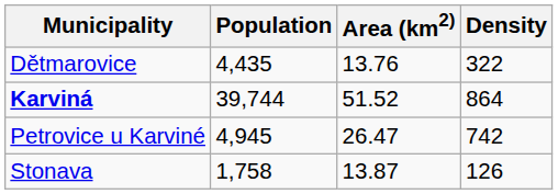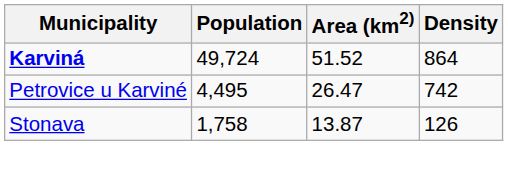 <table class="wikitable sortable">
 <tr>
 <th>Municipality</th>
 <th>Population</th>
 <th>Area (km<sup>2)</sup></th>
 <th>Density</th>
 </tr>
 <tr>
-<td><a href='#'>Dětmarovice</a></td>
-<td>4,435</td>
-<td>13.76</td>
-<td>322</td>
-</tr>
-<tr>
 <td><strong><a href='#'>Karviná</a></strong></td>
-<td>39,744</td>
+<td>49,724</td>
 <td>51.52</td>
 <td>864</td>
 </tr>
 <tr>
 <td><a href='#'>Petrovice u Karviné</a></td>
-<td>4,945</td>
+<td>4,495</td>
 <td>26.47</td>
 <td>742</td>
 </tr>
 <tr>
 <td><a href='#'>Stonava</a></td>
 <td>1,758</td>
 <td>13.87</td>
 <td>126</td>
 </tr>
 </table>
